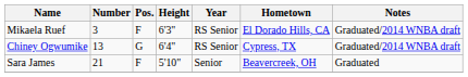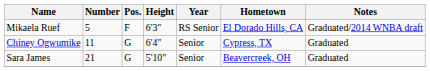 <table class="wikitable sortable" border="1">
 <tr>
 <th>Name</th>
 <th>Number</th>
 <th>Pos.</th>
 <th>Height</th>
 <th>Year</th>
 <th>Hometown</th>
 <th class="unsortable">Notes</th>
 </tr>
 <tr>
 <td sortname>Mikaela Ruef</td>
-<td>3</td>
+<td>5</td>
 <td>F</td>
 <td>6'3"</td>
 <td>RS Senior</td>
 <td><a href='#'>El Dorado Hills, CA</a></td>
 <td>Graduated/<a href='#'>2014 WNBA draft</a></td>
 </tr>
 <tr>
 <td sortname><a href='#'>Chiney Ogwumike</a></td>
-<td>13</td>
+<td>11</td>
 <td>G</td>
 <td>6'4"</td>
-<td>RS Senior</td>
+<td>Senior</td>
 <td><a href='#'>Cypress, TX</a></td>
-<td>Graduated/<a href='#'>2014 WNBA draft</a></td>
+<td>Graduated</td>
 </tr>
 <tr>
 <td sortname>Sara James</td>
 <td>21</td>
-<td>F</td>
+<td>G</td>
 <td>5'10"</td>
 <td>Senior</td>
 <td><a href='#'>Beavercreek, OH</a></td>
 <td>Graduated</td>
 </tr>
 <tr>
 </tr>
 </table>
